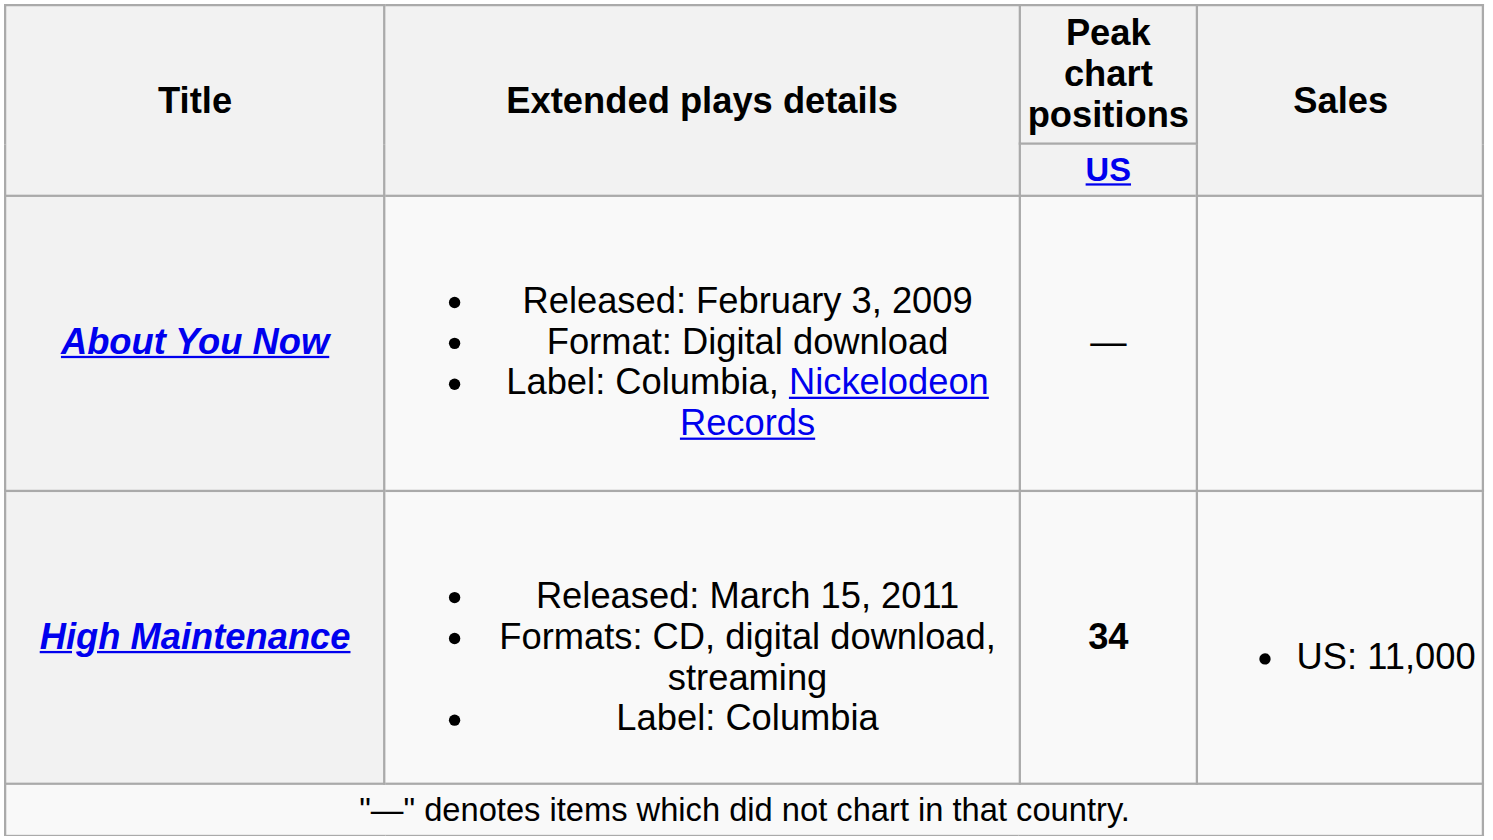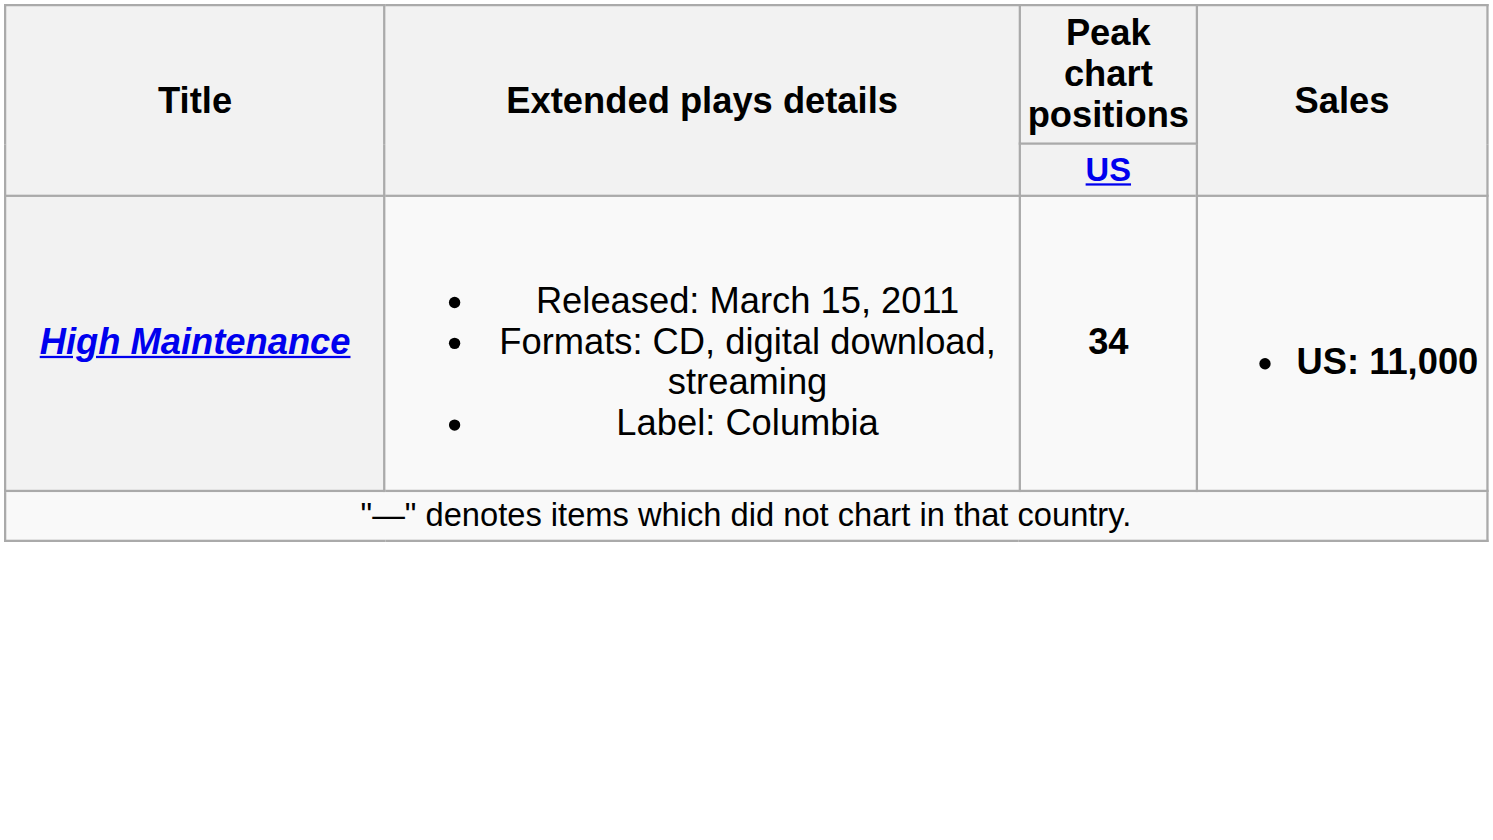 <table class="wikitable plainrowheaders" style="text-align:center;">
 <tr>
 <th scope="col" rowspan="2" style="width:10em;">Title</th>
 <th scope="col" rowspan="2" style="width:17em;">Extended plays details</th>
 <th scope="col">Peak chart positions</th>
 <th scope="col" rowspan="2">Sales</th>
 </tr>
 <tr>
 <th scope="col" style="width:2.7em;font-size:90%;"><a href='#'>US</a><br></th>
 </tr>
 <tr>
-<th scope="row"><em><a href='#'>About You Now</a></em></th>
-<td><br><ul><li>Released: February 3, 2009</li><li>Format: Digital download</li><li>Label: Columbia, <a href='#'>Nickelodeon Records</a></li></ul></td>
-<td>—</td>
-<td></td>
-</tr>
-<tr>
 <th scope="row"><em><a href='#'>High Maintenance</a></em></th>
 <td><br><ul><li>Released: March 15, 2011</li><li>Formats: CD, digital download, streaming</li><li>Label: Columbia</li></ul></td>
 <td><strong>34</strong></td>
-<td><br><ul><li>US: 11,000</li></ul></td>
+<td><strong><br><ul><li>US: 11,000</li></ul></strong></td>
 </tr>
 <tr>
 <td colspan="4" style="font-size:90%;">"—" denotes items which did not chart in that country.</td>
 </tr>
 </table>
